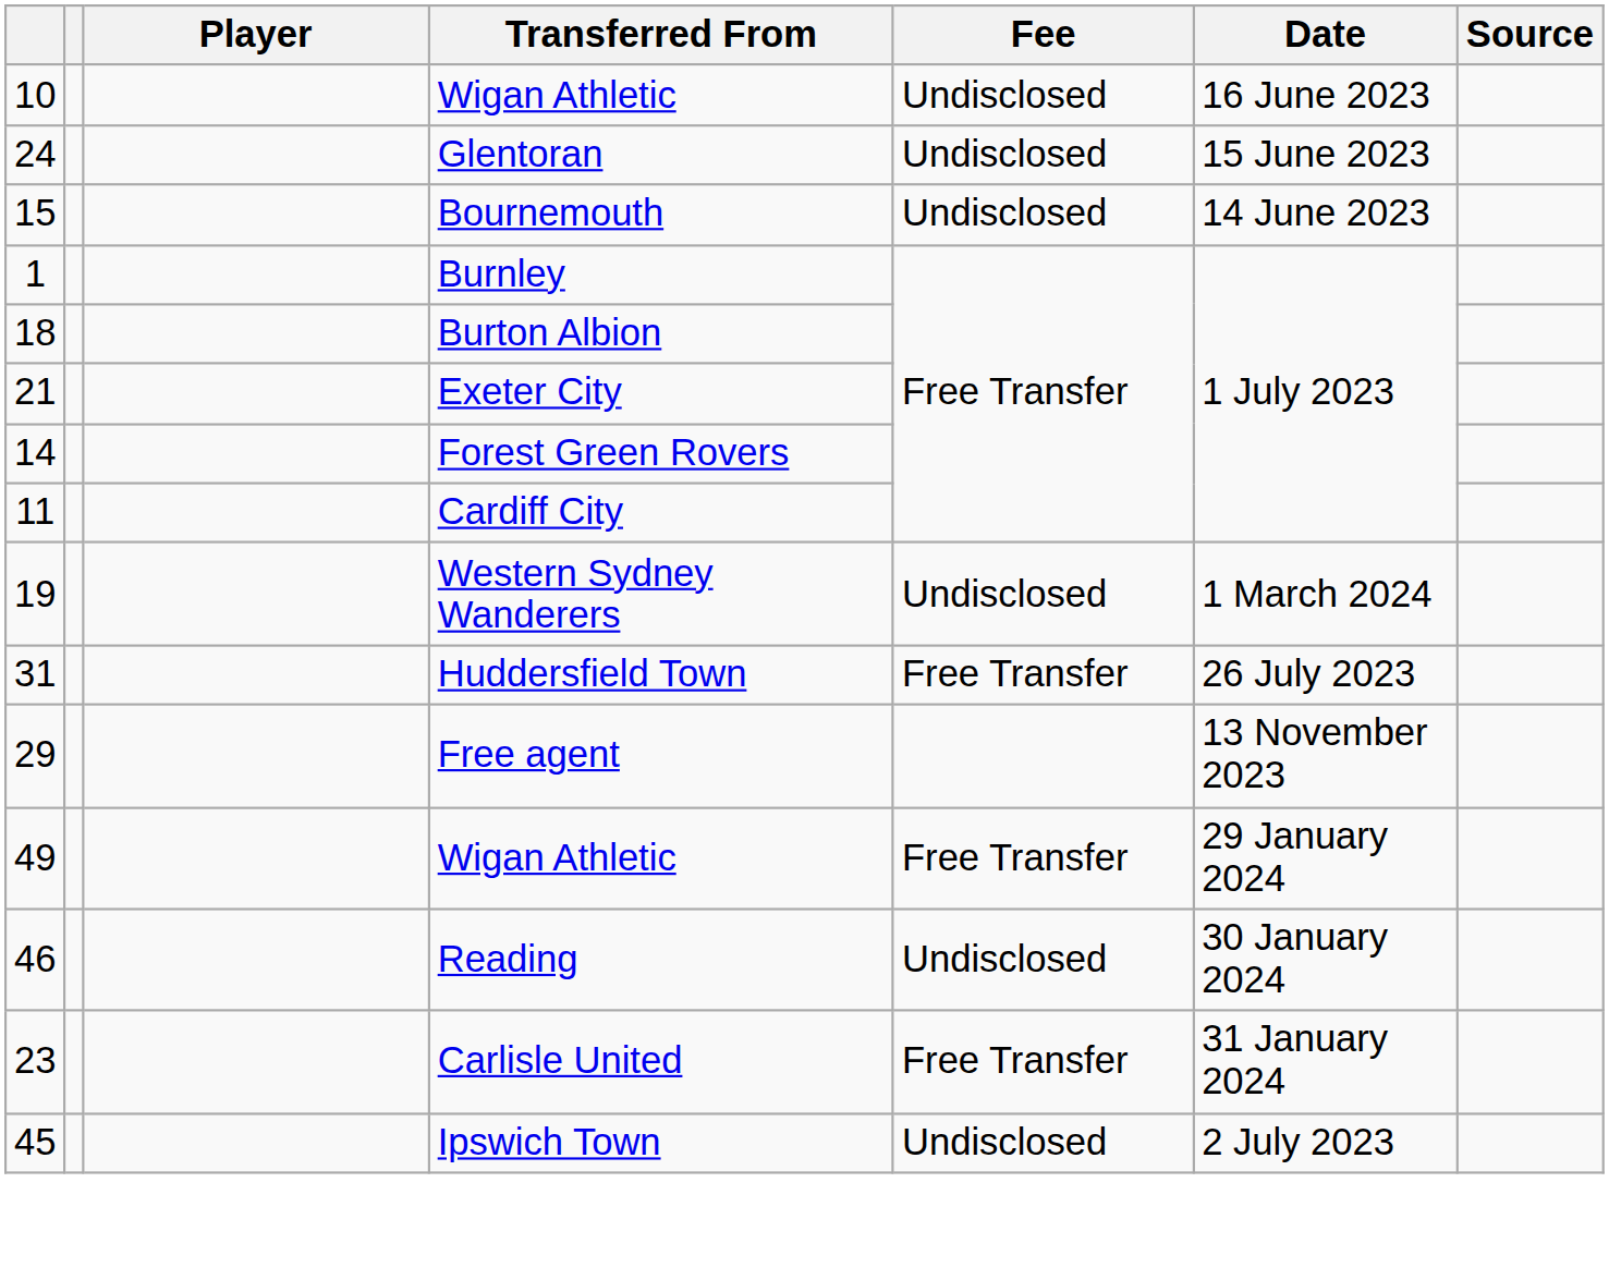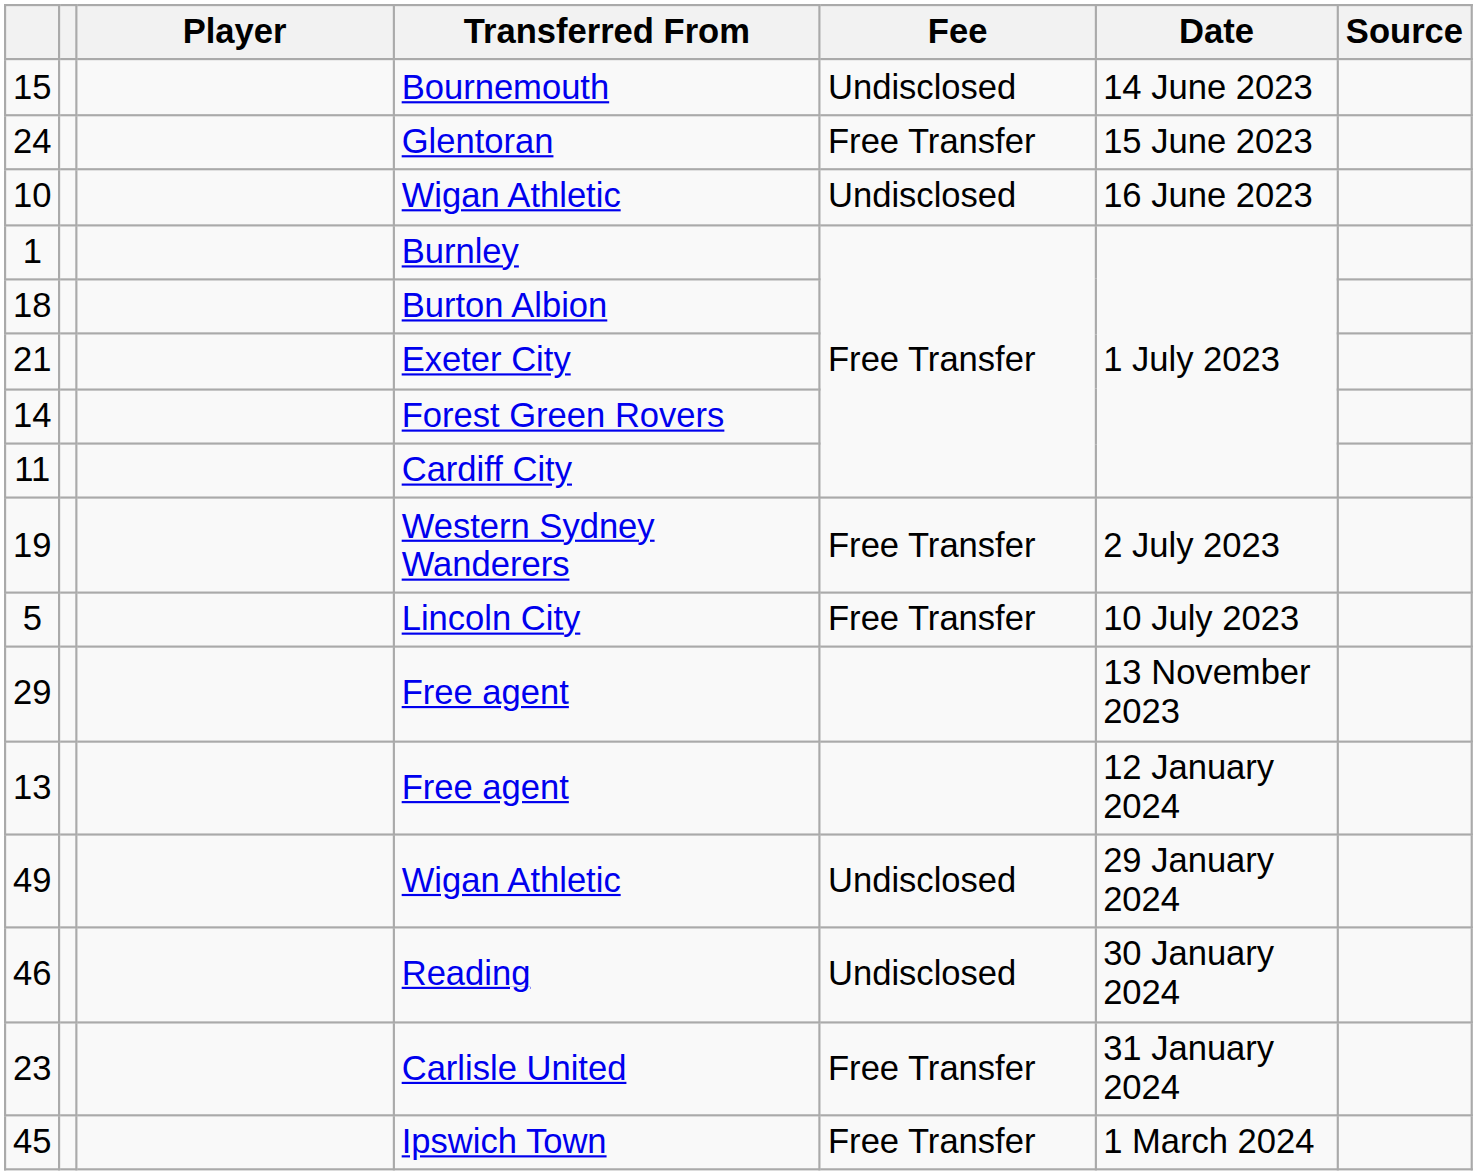 <table class="wikitable plainrowheaders sortable">
 <tr>
 <th></th>
 <th></th>
 <th scope=col; style="width: 140px;">Player</th>
 <th scope=col; style="width: 190px;">Transferred From</th>
 <th scope=col; style="width: 120px;">Fee</th>
 <th scope=col; style="width: 105px;">Date</th>
 <th scope=col>Source</th>
 </tr>
 <tr>
-<td align=center>10</td>
+<td align=center>15</td>
 <td align=center></td>
 <td></td>
-<td> <a href='#'>Wigan Athletic</a></td>
+<td> <a href='#'>Bournemouth</a></td>
 <td>Undisclosed</td>
-<td>16 June 2023</td>
+<td>14 June 2023</td>
 <td></td>
 </tr>
 <tr>
 <td align=center>24</td>
 <td align=center></td>
 <td></td>
 <td> <a href='#'>Glentoran</a></td>
-<td>Undisclosed</td>
+<td>Free Transfer</td>
 <td>15 June 2023</td>
 <td></td>
 </tr>
 <tr>
-<td align=center>15</td>
+<td align=center>10</td>
 <td align=center></td>
 <td></td>
-<td> <a href='#'>Bournemouth</a></td>
+<td> <a href='#'>Wigan Athletic</a></td>
 <td>Undisclosed</td>
-<td>14 June 2023</td>
+<td>16 June 2023</td>
 <td></td>
 </tr>
 <tr>
 <td align=center>1</td>
 <td align=center></td>
 <td></td>
 <td> <a href='#'>Burnley</a></td>
 <td rowspan="5">Free Transfer</td>
 <td rowspan="5">1 July 2023</td>
 <td></td>
 </tr>
 <tr>
 <td align=center>18</td>
 <td align=center></td>
 <td></td>
 <td> <a href='#'>Burton Albion</a></td>
 <td></td>
 </tr>
 <tr>
 <td align=center>21</td>
 <td align=center></td>
 <td></td>
 <td> <a href='#'>Exeter City</a></td>
 <td></td>
 </tr>
 <tr>
 <td align=center>14</td>
 <td align=center></td>
 <td></td>
 <td> <a href='#'>Forest Green Rovers</a></td>
 <td></td>
 </tr>
 <tr>
 <td align=center>11</td>
 <td align=center></td>
 <td></td>
 <td> <a href='#'>Cardiff City</a></td>
 <td></td>
 </tr>
 <tr>
 <td align=center>19</td>
 <td align=center></td>
 <td></td>
 <td> <a href='#'>Western Sydney Wanderers</a></td>
-<td>Undisclosed</td>
-<td>1 March 2024</td>
+<td>Free Transfer</td>
+<td>2 July 2023</td>
 <td></td>
 </tr>
 <tr>
-<td align=center>31</td>
+<td align=center>5</td>
 <td align=center></td>
 <td></td>
-<td> <a href='#'>Huddersfield Town</a></td>
+<td> <a href='#'>Lincoln City</a></td>
 <td>Free Transfer</td>
-<td>26 July 2023</td>
+<td>10 July 2023</td>
 <td></td>
 </tr>
 <tr>
 <td align=center>29</td>
 <td align=center></td>
 <td></td>
 <td> <a href='#'>Free agent</a></td>
 <td></td>
 <td>13 November 2023</td>
 <td></td>
 </tr>
 <tr>
+<td align=center>13</td>
+<td align=center></td>
+<td></td>
+<td> <a href='#'>Free agent</a></td>
+<td></td>
+<td>12 January 2024</td>
+<td></td>
+</tr>
+<tr>
 <td align=center>49</td>
 <td align=center></td>
 <td></td>
 <td> <a href='#'>Wigan Athletic</a></td>
-<td>Free Transfer</td>
+<td>Undisclosed</td>
 <td>29 January 2024</td>
 <td></td>
 </tr>
 <tr>
 <td align=center>46</td>
 <td align=center></td>
 <td></td>
 <td> <a href='#'>Reading</a></td>
 <td>Undisclosed</td>
 <td>30 January 2024</td>
 <td></td>
 </tr>
 <tr>
 <td align=center>23</td>
 <td align=center></td>
 <td></td>
 <td> <a href='#'>Carlisle United</a></td>
 <td>Free Transfer</td>
 <td>31 January 2024</td>
 <td></td>
 </tr>
 <tr>
 <td align=center>45</td>
 <td align=center></td>
 <td></td>
 <td> <a href='#'>Ipswich Town</a></td>
-<td>Undisclosed</td>
-<td>2 July 2023</td>
+<td>Free Transfer</td>
+<td>1 March 2024</td>
 <td></td>
 </tr>
 </table>
